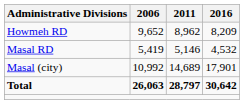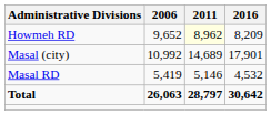 <table class="wikitable">
 <tr>
 <th>Administrative Divisions</th>
 <th>2006</th>
 <th>2011</th>
 <th>2016</th>
 </tr>
 <tr>
 <td><a href='#'>Howmeh RD</a></td>
 <td style="text-align: right;">9,652</td>
-<td style="text-align: right;">8,962</td>
+<td style="background: lightyellow; text-align: right;">8,962</td>
 <td style="text-align: right;">8,209</td>
+</tr>
+<tr>
+<td><a href='#'>Masal</a> (city)</td>
+<td style="text-align: right;">10,992</td>
+<td style="text-align: right;">14,689</td>
+<td style="text-align: right;">17,901</td>
 </tr>
 <tr>
 <td><a href='#'>Masal RD</a></td>
 <td style="text-align: right;">5,419</td>
 <td style="text-align: right;">5,146</td>
 <td style="text-align: right;">4,532</td>
-</tr>
-<tr>
-<td><a href='#'>Masal</a> (city)</td>
-<td style="text-align: right;">10,992</td>
-<td style="text-align: right;">14,689</td>
-<td style="text-align: right;">17,901</td>
 </tr>
 <tr>
 <td><strong>Total</strong></td>
 <td style="text-align: right;"><strong>26,063</strong></td>
 <td style="text-align: right;"><strong>28,797</strong></td>
 <td style="text-align: right;"><strong>30,642</strong></td>
 </tr>
 <tr>
 <td colspan=4></td>
 </tr>
 </table>
